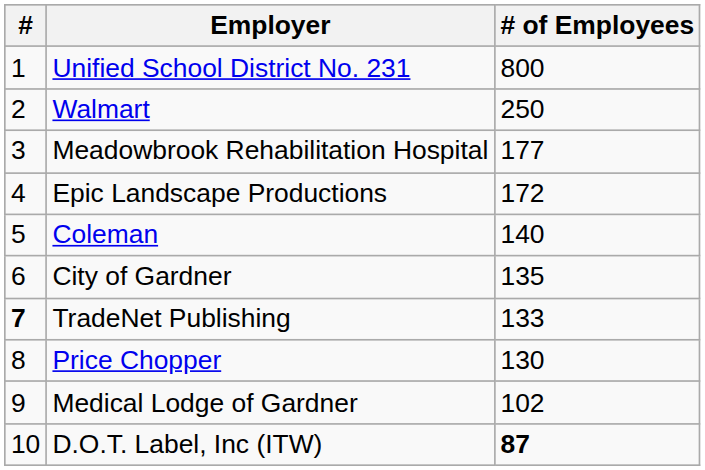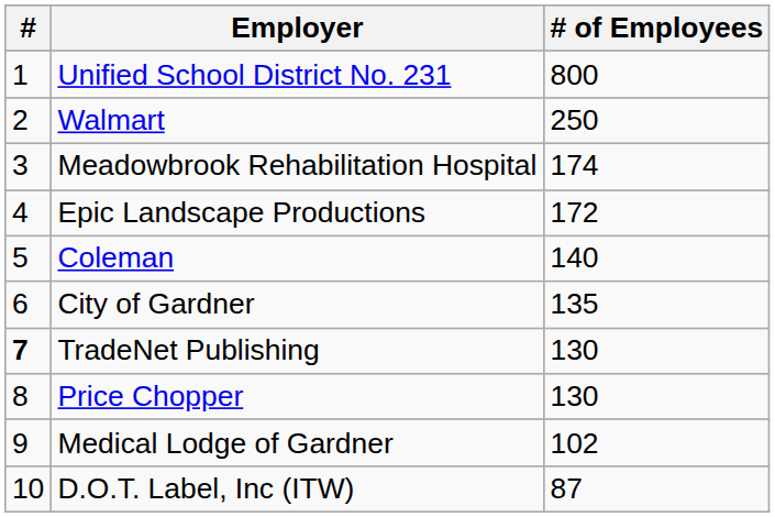 <table class="wikitable">
 <tr>
 <th>#</th>
 <th>Employer</th>
 <th># of Employees</th>
 </tr>
 <tr>
 <td>1</td>
 <td><a href='#'>Unified School District No. 231</a></td>
 <td>800</td>
 </tr>
 <tr>
 <td>2</td>
 <td><a href='#'>Walmart</a></td>
 <td>250</td>
 </tr>
 <tr>
 <td>3</td>
 <td>Meadowbrook Rehabilitation Hospital</td>
-<td>177</td>
+<td>174</td>
 </tr>
 <tr>
 <td>4</td>
 <td>Epic Landscape Productions</td>
 <td>172</td>
 </tr>
 <tr>
 <td>5</td>
 <td><a href='#'>Coleman</a></td>
 <td>140</td>
 </tr>
 <tr>
 <td>6</td>
 <td>City of Gardner</td>
 <td>135</td>
 </tr>
 <tr>
 <td><strong>7</strong></td>
 <td>TradeNet Publishing</td>
-<td>133</td>
+<td>130</td>
 </tr>
 <tr>
 <td>8</td>
 <td><a href='#'>Price Chopper</a></td>
 <td>130</td>
 </tr>
 <tr>
 <td>9</td>
 <td>Medical Lodge of Gardner</td>
 <td>102</td>
 </tr>
 <tr>
 <td>10</td>
 <td>D.O.T. Label, Inc (ITW)</td>
-<td><strong>87</strong></td>
+<td>87</td>
 </tr>
 </table>
